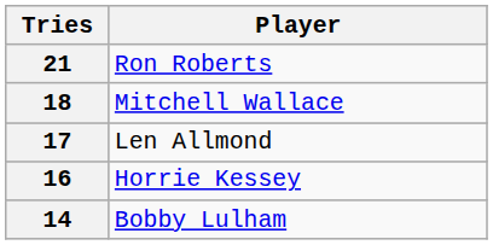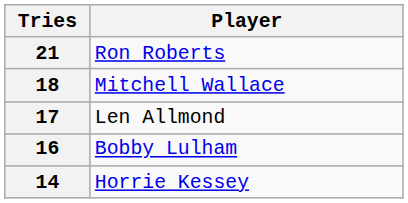 <table class="wikitable" style="text-align:left;">
 <tr>
 <th width=50>Tries</th>
 <th width=200>Player</th>
 </tr>
 <tr>
 <th>21</th>
 <td> <a href='#'>Ron Roberts</a></td>
 </tr>
 <tr>
 <th>18</th>
 <td> <a href='#'>Mitchell Wallace</a></td>
 </tr>
 <tr>
 <th>17</th>
 <td> Len Allmond</td>
 </tr>
 <tr>
 <th>16</th>
-<td> <a href='#'>Horrie Kessey</a></td>
+<td> <a href='#'>Bobby Lulham</a></td>
 </tr>
 <tr>
 <th>14</th>
-<td> <a href='#'>Bobby Lulham</a></td>
+<td> <a href='#'>Horrie Kessey</a></td>
 </tr>
 </table>
